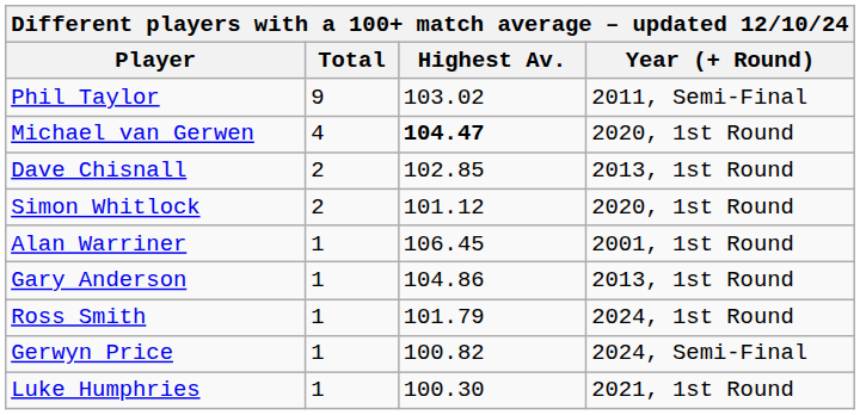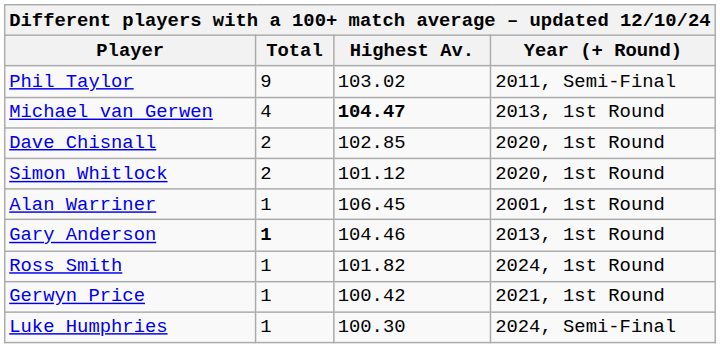 <table class="wikitable sortable">
 <tr>
 <th colspan=4>Different players with a 100+ match average – updated 12/10/24</th>
 </tr>
 <tr>
 <th>Player</th>
 <th>Total</th>
 <th>Highest Av.</th>
 <th>Year (+ Round)</th>
 </tr>
 <tr>
 <td> <a href='#'>Phil Taylor</a></td>
 <td>9</td>
 <td>103.02</td>
 <td>2011, Semi-Final</td>
 </tr>
 <tr>
 <td> <a href='#'>Michael van Gerwen</a></td>
 <td>4</td>
 <td><strong>104.47</strong></td>
-<td>2020, 1st Round</td>
+<td>2013, 1st Round</td>
 </tr>
 <tr>
 <td> <a href='#'>Dave Chisnall</a></td>
 <td>2</td>
 <td>102.85</td>
-<td>2013, 1st Round</td>
+<td>2020, 1st Round</td>
 </tr>
 <tr>
 <td> <a href='#'>Simon Whitlock</a></td>
 <td>2</td>
 <td>101.12</td>
 <td>2020, 1st Round</td>
 </tr>
 <tr>
 <td> <a href='#'>Alan Warriner</a></td>
 <td>1</td>
 <td>106.45</td>
 <td>2001, 1st Round</td>
 </tr>
 <tr>
 <td> <a href='#'>Gary Anderson</a></td>
-<td>1</td>
-<td>104.86</td>
+<td><strong>1</strong></td>
+<td>104.46</td>
 <td>2013, 1st Round</td>
 </tr>
 <tr>
 <td> <a href='#'>Ross Smith</a></td>
 <td>1</td>
-<td>101.79</td>
+<td>101.82</td>
 <td>2024, 1st Round</td>
 </tr>
 <tr>
 <td> <a href='#'>Gerwyn Price</a></td>
 <td>1</td>
-<td>100.82</td>
-<td>2024, Semi-Final</td>
+<td>100.42</td>
+<td>2021, 1st Round</td>
 </tr>
 <tr>
 <td> <a href='#'>Luke Humphries</a></td>
 <td>1</td>
 <td>100.30</td>
-<td>2021, 1st Round</td>
+<td>2024, Semi-Final</td>
 </tr>
 </table>
